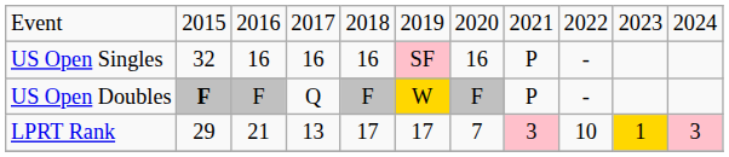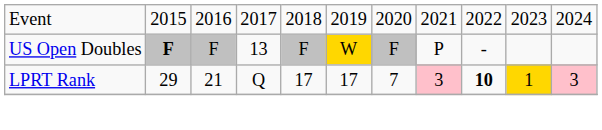 <table class="wikitable" style="font-size:85%;" align=center>
 <tr>
 <td>Event</td>
 <td>2015</td>
 <td>2016</td>
 <td>2017</td>
 <td>2018</td>
 <td>2019</td>
 <td>2020</td>
 <td>2021</td>
 <td>2022</td>
 <td>2023</td>
 <td>2024</td>
 </tr>
 <tr>
-<td align="left"><a href='#'>US Open</a> Singles</td>
-<td align=center>32</td>
-<td align=center>16</td>
-<td align=center>16</td>
-<td align=center>16</td>
-<td bgcolor=pink align=center>SF</td>
-<td align=center>16</td>
-<td align=center>P</td>
-<td align=center>-</td>
-<td align=center></td>
-<td align=center></td>
-</tr>
-<tr>
 <td align="left"><a href='#'>US Open</a> Doubles</td>
 <td bgcolor=silver align=center><strong>F</strong></td>
 <td bgcolor=silver align=center>F</td>
-<td align=center>Q</td>
+<td align=center>13</td>
 <td bgcolor=silver align=center>F</td>
 <td bgcolor=gold align=center>W</td>
 <td bgcolor=silver align=center>F</td>
 <td align=center>P</td>
 <td align=center>-</td>
 <td align=center></td>
 <td align=center></td>
 </tr>
 <tr>
 <td align="left"><a href='#'>LPRT Rank</a></td>
 <td align=center>29</td>
 <td align=center>21</td>
-<td align=center>13</td>
+<td align=center>Q</td>
 <td align=center>17</td>
 <td align=center>17</td>
 <td align=center>7</td>
 <td bgcolor=pink align=center>3</td>
-<td align=center>10</td>
+<td align=center><strong>10</strong></td>
 <td bgcolor=gold align=center>1</td>
 <td bgcolor=pink align=center>3</td>
 </tr>
 <tr>
 </tr>
 </table>
